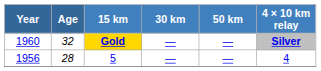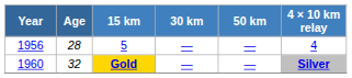 <table class="wikitable" style="font-size:95%; text-align:center; border:grey solid 1px; border-collapse:collapse; background:#ffffff;">
 <tr>
 <th style="background-color:#369; color:white; width:60px;"> Year </th>
 <th style="background-color:#369; color:white; width:40px;"> Age </th>
 <th style="background-color:#4180be; color:white; width:75px;"> 15 km </th>
 <th style="background-color:#4180be; color:white; width:75px;"> 30 km </th>
 <th style="background-color:#4180be; color:white; width:75px;"> 50 km </th>
 <th style="background-color:#4180be; color:white; width:75px;"> 4 × 10 km <br> relay </th>
 </tr>
 <tr>
+<td><a href='#'>1956</a></td>
+<td><em>28</em></td>
+<td><a href='#'>5</a></td>
+<td><a href='#'>—</a></td>
+<td><a href='#'>—</a></td>
+<td><a href='#'>4</a></td>
+</tr>
+<tr>
 <td><a href='#'>1960</a></td>
 <td><em>32</em></td>
 <td style="background:gold;"><a href='#'><strong>Gold</strong></a></td>
 <td><a href='#'>—</a></td>
 <td><a href='#'>—</a></td>
 <td style="background:silver;"><a href='#'><strong>Silver</strong></a></td>
 </tr>
 <tr>
-<td><a href='#'>1956</a></td>
-<td><em>28</em></td>
-<td><a href='#'>5</a></td>
-<td><a href='#'>—</a></td>
-<td><a href='#'>—</a></td>
-<td><a href='#'>4</a></td>
-</tr>
-<tr>
 </tr>
 </table>
